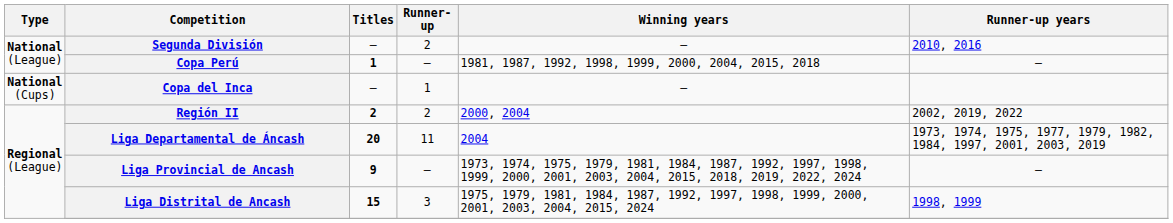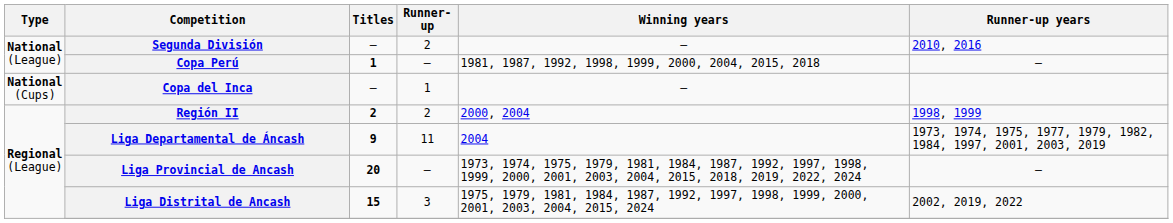 <table class="wikitable plainrowheaders" style="font-size:95%; text-align:center;">
 <tr>
 <th>Type</th>
 <th width=300px>Competition</th>
 <th>Titles</th>
 <th>Runner-up</th>
 <th>Winning years</th>
 <th>Runner-up years</th>
 </tr>
 <tr>
 <td rowspan=2><strong>National</strong><br>(League)</td>
 <th scope=col><a href='#'>Segunda División</a></th>
 <td style="text-align:center;">—</td>
 <td>2</td>
 <td style="text-align:center;">—</td>
 <td align="left"><a href='#'>2010</a>, <a href='#'>2016</a></td>
 </tr>
 <tr>
 <th scope=col><a href='#'>Copa Perú</a></th>
 <td><strong>1</strong></td>
 <td style="text-align:center;">—</td>
 <td align="left">1981, 1987, 1992, 1998, 1999, 2000, 2004, 2015, 2018</td>
 <td style="text-align:center;">—</td>
 </tr>
 <tr>
 <td rowspan="1"><strong>National</strong><br>(Cups)</td>
 <th scope="col"><a href='#'>Copa del Inca</a></th>
 <td style="text-align:center;">—</td>
 <td>1</td>
 <td style="text-align:center;">—</td>
 <td></td>
 </tr>
 <tr>
 <td rowspan=7><strong>Regional</strong><br>(League)</td>
 <th scope=col><a href='#'>Región II</a></th>
 <td><strong>2</strong></td>
 <td>2</td>
 <td align="left"><a href='#'>2000</a>, <a href='#'>2004</a></td>
-<td align="left">2002, 2019, 2022</td>
+<td align="left"><a href='#'>1998</a>, <a href='#'>1999</a></td>
 </tr>
 <tr>
 <th scope=col><a href='#'>Liga Departamental de Áncash</a></th>
-<td><strong>20</strong></td>
+<td><strong>9</strong></td>
 <td>11</td>
 <td align="left"><a href='#'>2004</a></td>
 <td align="left">1973, 1974, 1975, 1977, 1979, 1982, 1984, 1997, 2001, 2003, 2019</td>
 </tr>
 <tr>
 <th scope=col><a href='#'>Liga Provincial de Ancash</a></th>
-<td><strong>9</strong></td>
+<td><strong>20</strong></td>
 <td style="text-align:center;">—</td>
 <td align="left">1973, 1974, 1975, 1979, 1981, 1984, 1987, 1992, 1997, 1998, 1999, 2000, 2001, 2003, 2004, 2015, 2018, 2019, 2022, 2024</td>
 <td style="text-align:center;">—</td>
 </tr>
 <tr>
 <th scope=col><a href='#'>Liga Distrital de Ancash</a></th>
 <td><strong>15</strong></td>
 <td>3</td>
 <td align="left">1975, 1979, 1981, 1984, 1987, 1992, 1997, 1998, 1999, 2000, 2001, 2003, 2004, 2015, 2024</td>
-<td align="left"><a href='#'>1998</a>, <a href='#'>1999</a></td>
+<td align="left">2002, 2019, 2022</td>
 </tr>
 <tr>
 </tr>
 </table>
